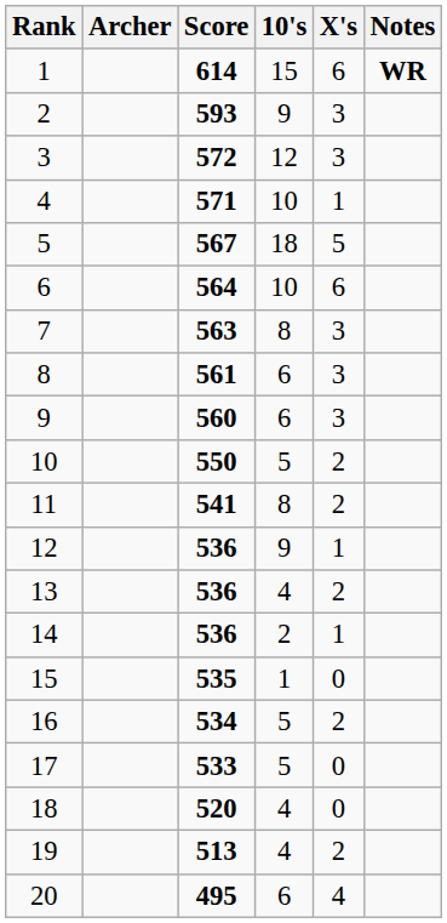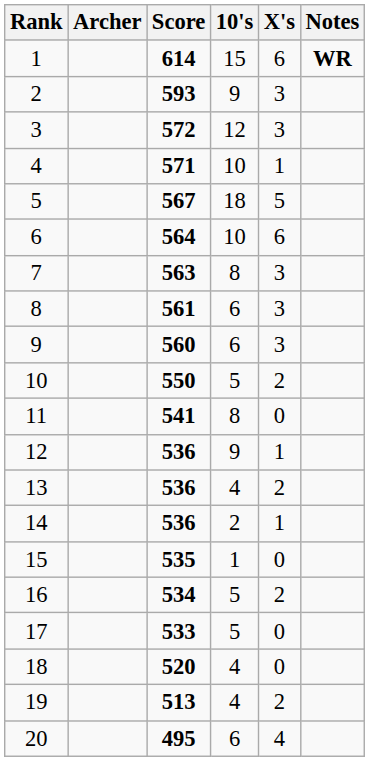 <table class="wikitable sortable" style="text-align:center">
 <tr>
 <th>Rank</th>
 <th>Archer</th>
 <th>Score</th>
 <th>10's</th>
 <th>X's</th>
 <th class="unsortable">Notes</th>
 </tr>
 <tr>
 <td>1</td>
 <td align=left></td>
 <td><strong>614</strong></td>
 <td>15</td>
 <td>6</td>
 <td><strong>WR</strong></td>
 </tr>
 <tr>
 <td>2</td>
 <td align=left></td>
 <td><strong>593</strong></td>
 <td>9</td>
 <td>3</td>
 <td></td>
 </tr>
 <tr>
 <td>3</td>
 <td align=left></td>
 <td><strong>572</strong></td>
 <td>12</td>
 <td>3</td>
 <td></td>
 </tr>
 <tr>
 <td>4</td>
 <td align=left></td>
 <td><strong>571</strong></td>
 <td>10</td>
 <td>1</td>
 <td></td>
 </tr>
 <tr>
 <td>5</td>
 <td align=left></td>
 <td><strong>567</strong></td>
 <td>18</td>
 <td>5</td>
 <td></td>
 </tr>
 <tr>
 <td>6</td>
 <td align=left></td>
 <td><strong>564</strong></td>
 <td>10</td>
 <td>6</td>
 <td></td>
 </tr>
 <tr>
 <td>7</td>
 <td align=left></td>
 <td><strong>563</strong></td>
 <td>8</td>
 <td>3</td>
 <td></td>
 </tr>
 <tr>
 <td>8</td>
 <td align=left></td>
 <td><strong>561</strong></td>
 <td>6</td>
 <td>3</td>
 <td></td>
 </tr>
 <tr>
 <td>9</td>
 <td align=left></td>
 <td><strong>560</strong></td>
 <td>6</td>
 <td>3</td>
 <td></td>
 </tr>
 <tr>
 <td>10</td>
 <td align=left></td>
 <td><strong>550</strong></td>
 <td>5</td>
 <td>2</td>
 <td></td>
 </tr>
 <tr>
 <td>11</td>
 <td align=left></td>
 <td><strong>541</strong></td>
 <td>8</td>
-<td>2</td>
+<td>0</td>
 <td></td>
 </tr>
 <tr>
 <td>12</td>
 <td align=left></td>
 <td><strong>536</strong></td>
 <td>9</td>
 <td>1</td>
 <td></td>
 </tr>
 <tr>
 <td>13</td>
 <td align=left></td>
 <td><strong>536</strong></td>
 <td>4</td>
 <td>2</td>
 <td></td>
 </tr>
 <tr>
 <td>14</td>
 <td align=left></td>
 <td><strong>536</strong></td>
 <td>2</td>
 <td>1</td>
 <td></td>
 </tr>
 <tr>
 <td>15</td>
 <td align=left></td>
 <td><strong>535</strong></td>
 <td>1</td>
 <td>0</td>
 <td></td>
 </tr>
 <tr>
 <td>16</td>
 <td align=left></td>
 <td><strong>534</strong></td>
 <td>5</td>
 <td>2</td>
 <td></td>
 </tr>
 <tr>
 <td>17</td>
 <td align=left></td>
 <td><strong>533</strong></td>
 <td>5</td>
 <td>0</td>
 <td></td>
 </tr>
 <tr>
 <td>18</td>
 <td align=left></td>
 <td><strong>520</strong></td>
 <td>4</td>
 <td>0</td>
 <td></td>
 </tr>
 <tr>
 <td>19</td>
 <td align=left></td>
 <td><strong>513</strong></td>
 <td>4</td>
 <td>2</td>
 <td></td>
 </tr>
 <tr>
 <td>20</td>
 <td align=left></td>
 <td><strong>495</strong></td>
 <td>6</td>
 <td>4</td>
 <td></td>
 </tr>
 </table>
